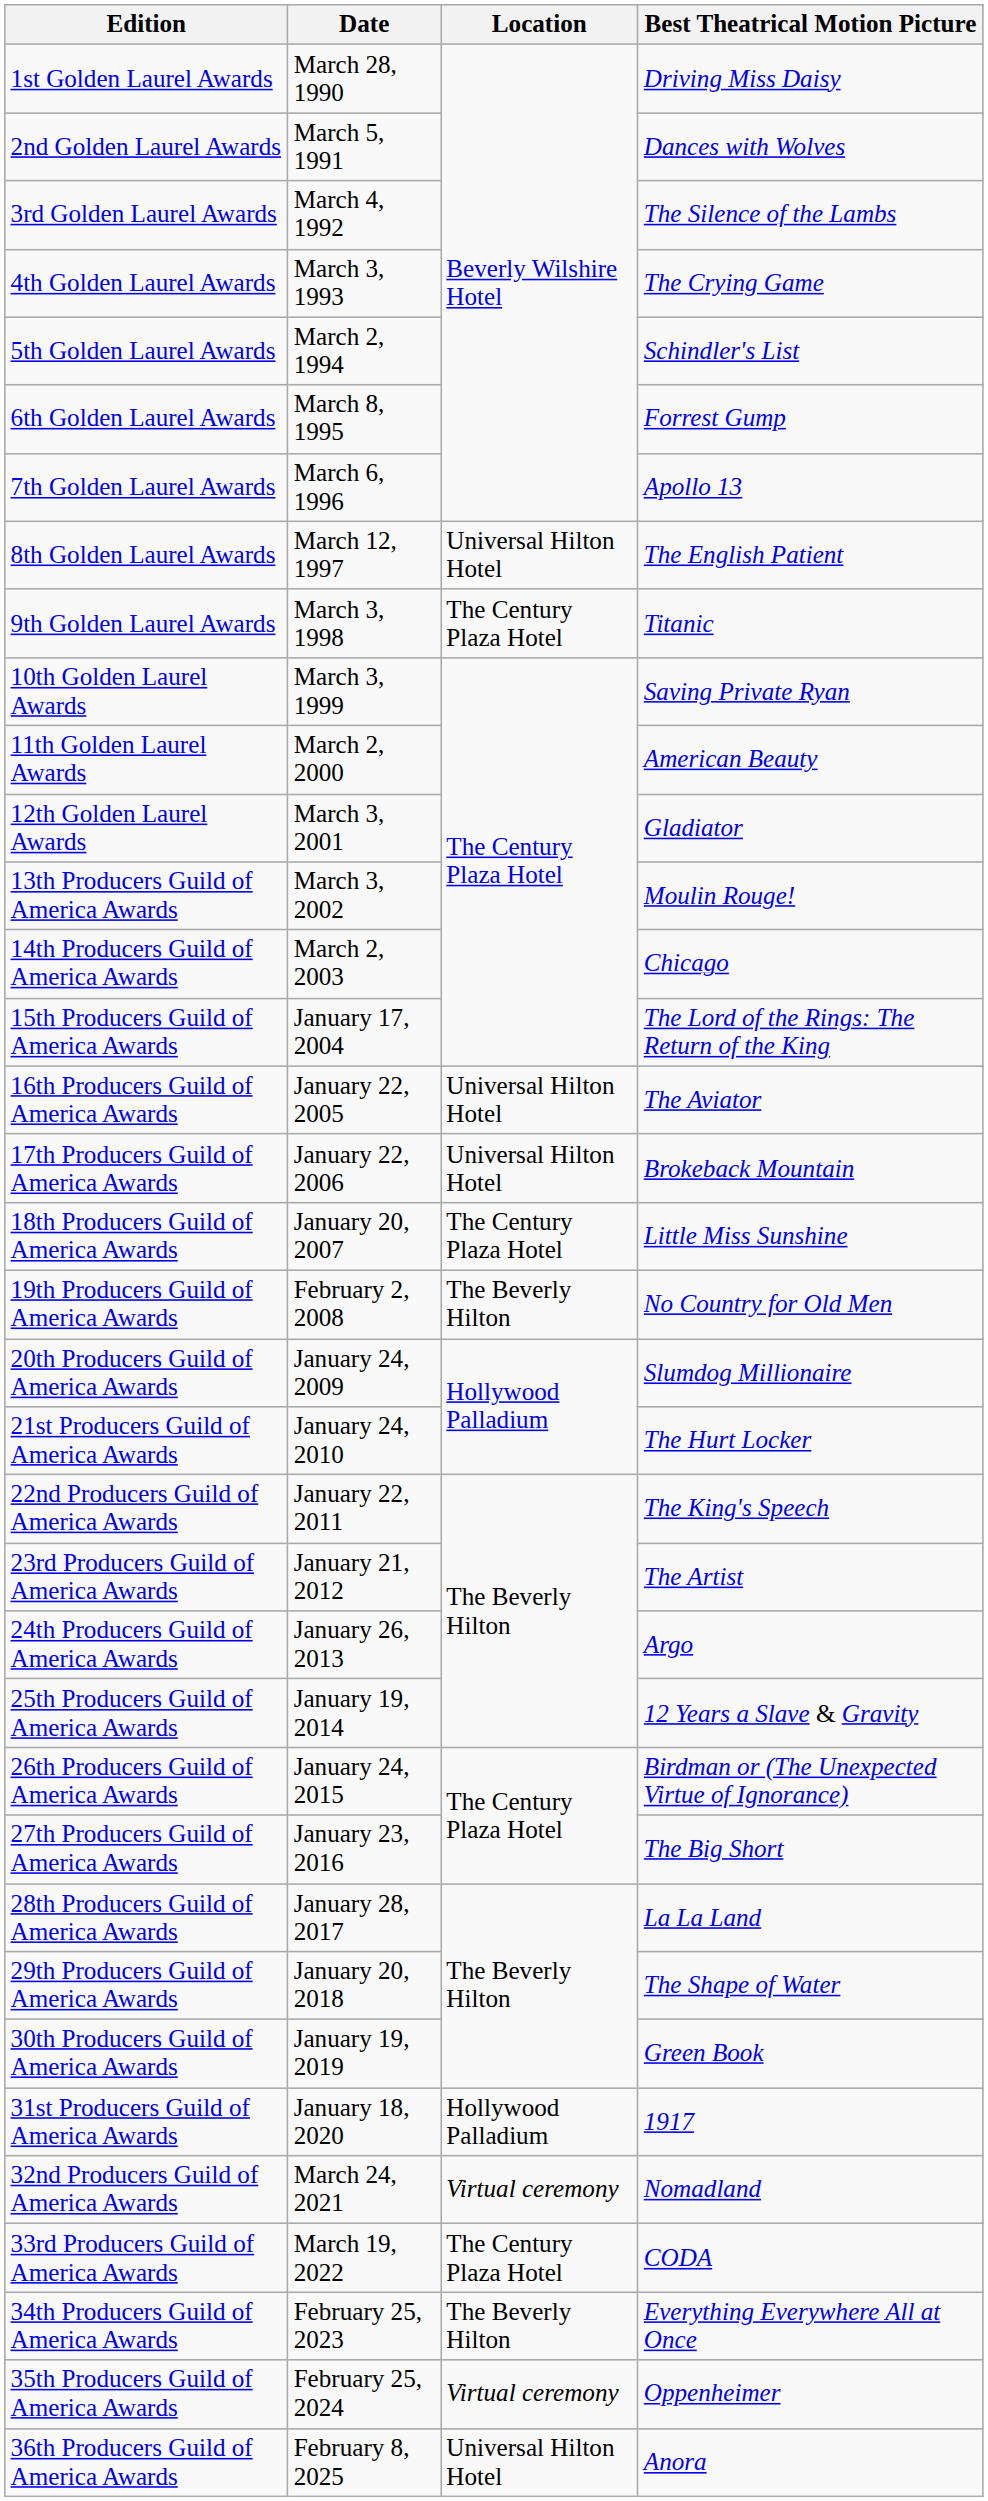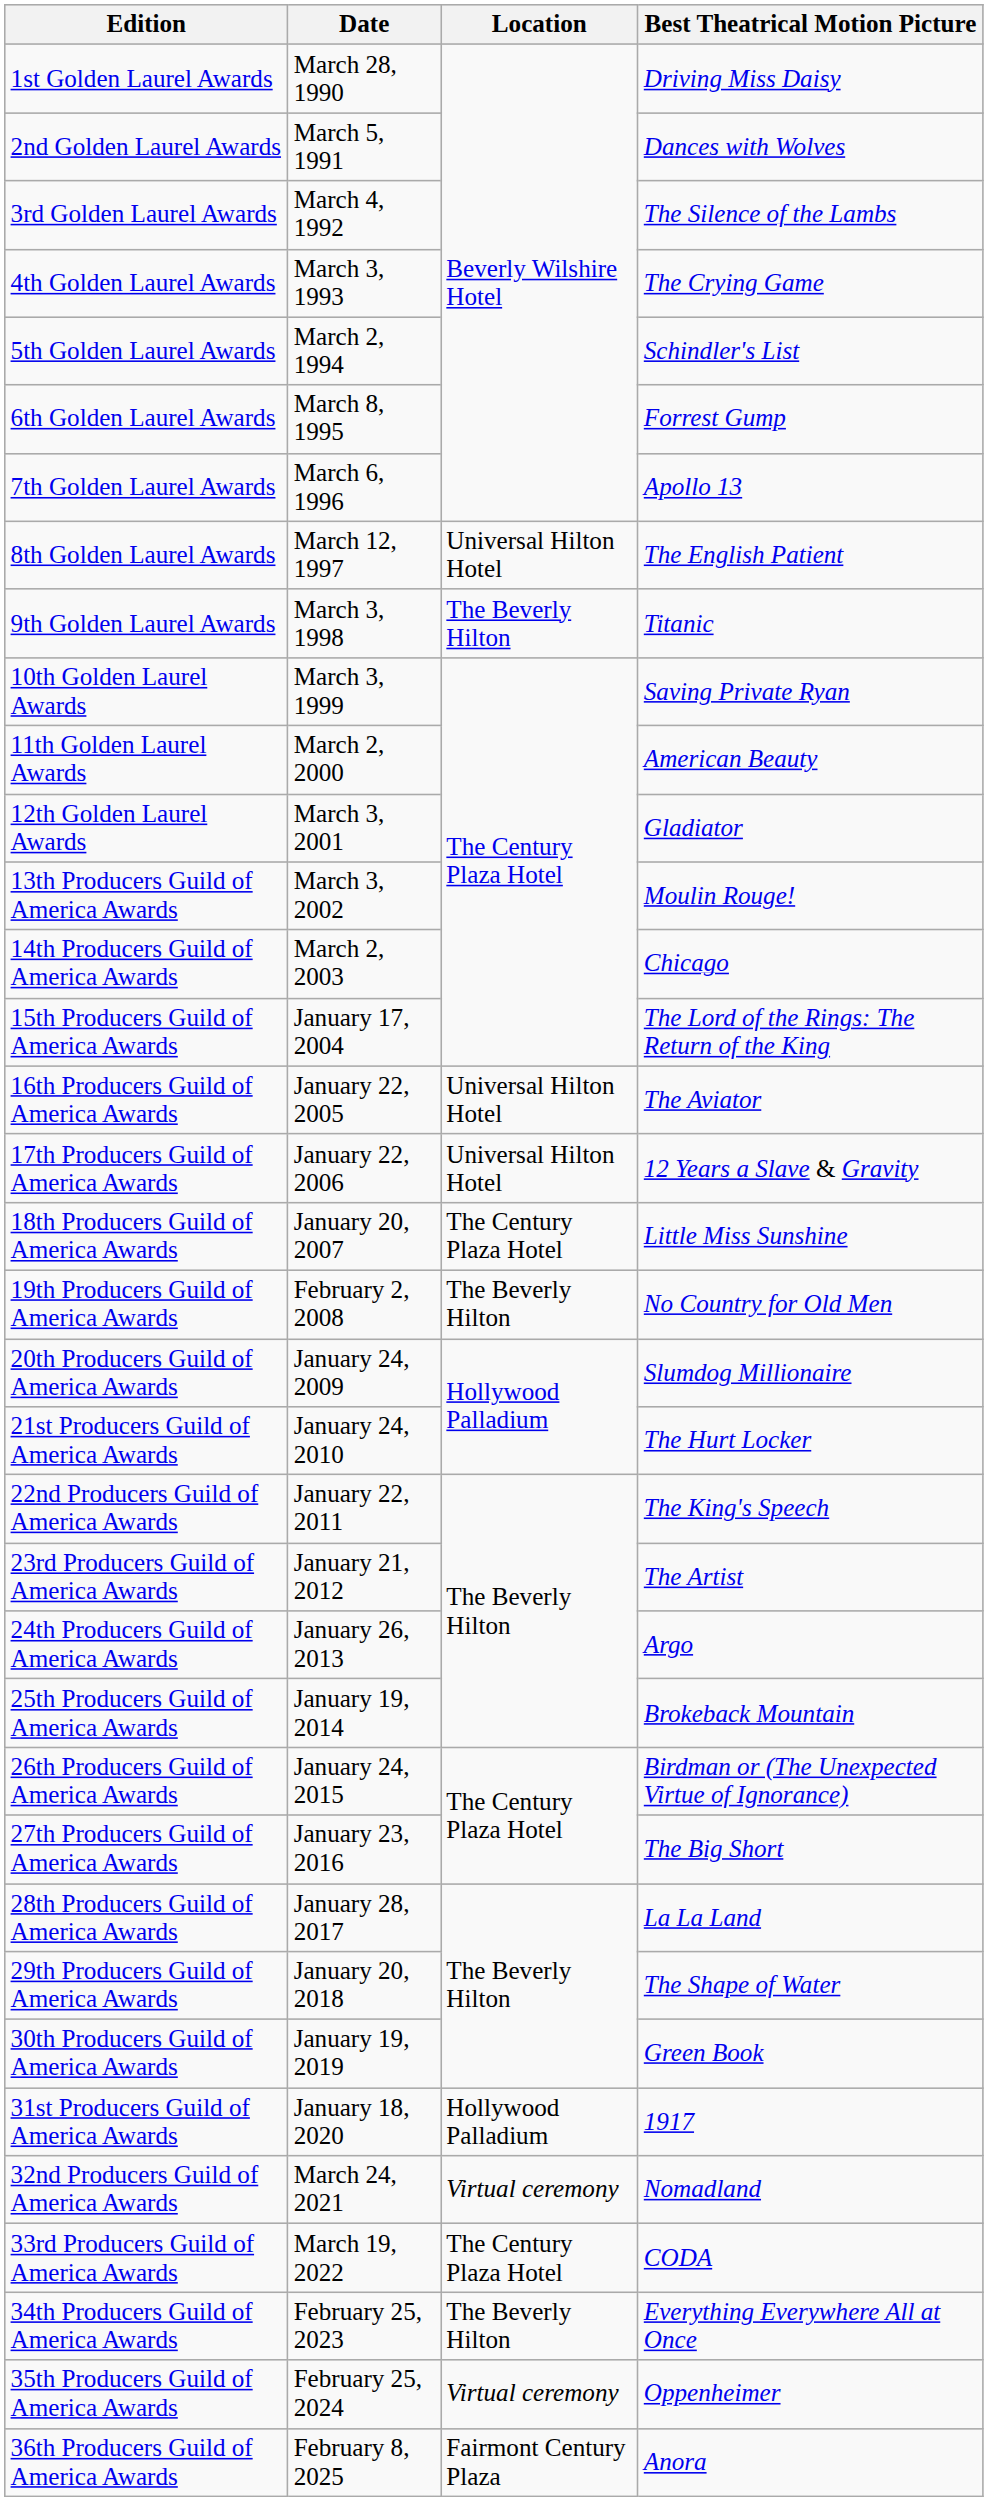 <table class="sortable wikitable center" style="width:100%;">
 <tr>
 <th>Edition</th>
 <th>Date</th>
 <th>Location</th>
 <th>Best Theatrical Motion Picture</th>
 </tr>
 <tr>
 <td><a href='#'>1st Golden Laurel Awards</a></td>
 <td>March 28, 1990</td>
 <td rowspan=7><a href='#'>Beverly Wilshire Hotel</a></td>
 <td><em><a href='#'>Driving Miss Daisy</a></em></td>
 </tr>
 <tr>
 <td><a href='#'>2nd Golden Laurel Awards</a></td>
 <td>March 5, 1991</td>
 <td><em><a href='#'>Dances with Wolves</a></em></td>
 </tr>
 <tr>
 <td><a href='#'>3rd Golden Laurel Awards</a></td>
 <td>March 4, 1992</td>
 <td><em><a href='#'>The Silence of the Lambs</a></em></td>
 </tr>
 <tr>
 <td><a href='#'>4th Golden Laurel Awards</a></td>
 <td>March 3, 1993</td>
 <td><em><a href='#'>The Crying Game</a></em></td>
 </tr>
 <tr>
 <td><a href='#'>5th Golden Laurel Awards</a></td>
 <td>March 2, 1994</td>
 <td><em><a href='#'>Schindler's List</a></em></td>
 </tr>
 <tr>
 <td><a href='#'>6th Golden Laurel Awards</a></td>
 <td>March 8, 1995</td>
 <td><em><a href='#'>Forrest Gump</a></em></td>
 </tr>
 <tr>
 <td><a href='#'>7th Golden Laurel Awards</a></td>
 <td>March 6, 1996</td>
 <td><em><a href='#'>Apollo 13</a></em></td>
 </tr>
 <tr>
 <td><a href='#'>8th Golden Laurel Awards</a></td>
 <td>March 12, 1997</td>
 <td>Universal Hilton Hotel</td>
 <td><em><a href='#'>The English Patient</a></em></td>
 </tr>
 <tr>
 <td><a href='#'>9th Golden Laurel Awards</a></td>
 <td>March 3, 1998</td>
-<td>The Century Plaza Hotel</td>
+<td><a href='#'>The Beverly Hilton</a></td>
 <td><em><a href='#'>Titanic</a></em></td>
 </tr>
 <tr>
 <td><a href='#'>10th Golden Laurel Awards</a></td>
 <td>March 3, 1999</td>
 <td rowspan=6><a href='#'>The Century Plaza Hotel</a></td>
 <td><em><a href='#'>Saving Private Ryan</a></em></td>
 </tr>
 <tr>
 <td><a href='#'>11th Golden Laurel Awards</a></td>
 <td>March 2, 2000</td>
 <td><em><a href='#'>American Beauty</a></em></td>
 </tr>
 <tr>
 <td><a href='#'>12th Golden Laurel Awards</a></td>
 <td>March 3, 2001</td>
 <td><em><a href='#'>Gladiator</a></em></td>
 </tr>
 <tr>
 <td><a href='#'>13th Producers Guild of America Awards</a></td>
 <td>March 3, 2002</td>
 <td><em><a href='#'>Moulin Rouge!</a></em></td>
 </tr>
 <tr>
 <td><a href='#'>14th Producers Guild of America Awards</a></td>
 <td>March 2, 2003</td>
 <td><em><a href='#'>Chicago</a></em></td>
 </tr>
 <tr>
 <td><a href='#'>15th Producers Guild of America Awards</a></td>
 <td>January 17, 2004</td>
 <td><em><a href='#'>The Lord of the Rings: The Return of the King</a></em></td>
 </tr>
 <tr>
 <td><a href='#'>16th Producers Guild of America Awards</a></td>
 <td>January 22, 2005</td>
 <td>Universal Hilton Hotel</td>
 <td><em><a href='#'>The Aviator</a></em></td>
 </tr>
 <tr>
 <td><a href='#'>17th Producers Guild of America Awards</a></td>
 <td>January 22, 2006</td>
 <td>Universal Hilton Hotel</td>
-<td><em><a href='#'>Brokeback Mountain</a></em></td>
+<td><em><a href='#'>12 Years a Slave</a></em> & <em><a href='#'>Gravity</a></em></td>
 </tr>
 <tr>
 <td><a href='#'>18th Producers Guild of America Awards</a></td>
 <td>January 20, 2007</td>
 <td>The Century Plaza Hotel</td>
 <td><em><a href='#'>Little Miss Sunshine</a></em></td>
 </tr>
 <tr>
 <td><a href='#'>19th Producers Guild of America Awards</a></td>
 <td>February 2, 2008</td>
 <td>The Beverly Hilton</td>
 <td><em><a href='#'>No Country for Old Men</a></em></td>
 </tr>
 <tr>
 <td><a href='#'>20th Producers Guild of America Awards</a></td>
 <td>January 24, 2009</td>
 <td rowspan=2><a href='#'>Hollywood Palladium</a></td>
 <td><em><a href='#'>Slumdog Millionaire</a></em></td>
 </tr>
 <tr>
 <td><a href='#'>21st Producers Guild of America Awards</a></td>
 <td>January 24, 2010</td>
 <td><em><a href='#'>The Hurt Locker</a></em></td>
 </tr>
 <tr>
 <td><a href='#'>22nd Producers Guild of America Awards</a></td>
 <td>January 22, 2011</td>
 <td rowspan=4>The Beverly Hilton</td>
 <td><em><a href='#'>The King's Speech</a></em></td>
 </tr>
 <tr>
 <td><a href='#'>23rd Producers Guild of America Awards</a></td>
 <td>January 21, 2012</td>
 <td><em><a href='#'>The Artist</a></em></td>
 </tr>
 <tr>
 <td><a href='#'>24th Producers Guild of America Awards</a></td>
 <td>January 26, 2013</td>
 <td><em><a href='#'>Argo</a></em></td>
 </tr>
 <tr>
 <td><a href='#'>25th Producers Guild of America Awards</a></td>
 <td>January 19, 2014</td>
-<td><em><a href='#'>12 Years a Slave</a></em> & <em><a href='#'>Gravity</a></em></td>
+<td><em><a href='#'>Brokeback Mountain</a></em></td>
 </tr>
 <tr>
 <td><a href='#'>26th Producers Guild of America Awards</a></td>
 <td>January 24, 2015</td>
 <td rowspan=2>The Century Plaza Hotel</td>
 <td><em><a href='#'>Birdman or (The Unexpected Virtue of Ignorance)</a></em></td>
 </tr>
 <tr>
 <td><a href='#'>27th Producers Guild of America Awards</a></td>
 <td>January 23, 2016</td>
 <td><em><a href='#'>The Big Short</a></em></td>
 </tr>
 <tr>
 <td><a href='#'>28th Producers Guild of America Awards</a></td>
 <td>January 28, 2017</td>
 <td rowspan=3>The Beverly Hilton</td>
 <td><em><a href='#'>La La Land</a></em></td>
 </tr>
 <tr>
 <td><a href='#'>29th Producers Guild of America Awards</a></td>
 <td>January 20, 2018</td>
 <td><em><a href='#'>The Shape of Water</a></em></td>
 </tr>
 <tr>
 <td><a href='#'>30th Producers Guild of America Awards</a></td>
 <td>January 19, 2019</td>
 <td><em><a href='#'>Green Book</a></em></td>
 </tr>
 <tr>
 <td><a href='#'>31st Producers Guild of America Awards</a></td>
 <td>January 18, 2020</td>
 <td>Hollywood Palladium</td>
 <td><em><a href='#'>1917</a></em></td>
 </tr>
 <tr>
 <td><a href='#'>32nd Producers Guild of America Awards</a></td>
 <td>March 24, 2021</td>
 <td><em>Virtual ceremony</em></td>
 <td><em><a href='#'>Nomadland</a></em></td>
 </tr>
 <tr>
 <td><a href='#'>33rd Producers Guild of America Awards</a></td>
 <td>March 19, 2022</td>
 <td>The Century Plaza Hotel</td>
 <td><em><a href='#'>CODA</a></em></td>
 </tr>
 <tr>
 <td><a href='#'>34th Producers Guild of America Awards</a></td>
 <td>February 25, 2023</td>
 <td>The Beverly Hilton</td>
 <td><em><a href='#'>Everything Everywhere All at Once</a></em></td>
 </tr>
 <tr>
 <td><a href='#'>35th Producers Guild of America Awards</a></td>
 <td>February 25, 2024</td>
 <td><em>Virtual ceremony</em></td>
 <td><em><a href='#'>Oppenheimer</a></em></td>
 </tr>
 <tr>
 <td><a href='#'>36th Producers Guild of America Awards</a></td>
 <td>February 8, 2025</td>
-<td>Universal Hilton Hotel</td>
+<td>Fairmont Century Plaza</td>
 <td><em><a href='#'>Anora</a></em></td>
 </tr>
 </table>
